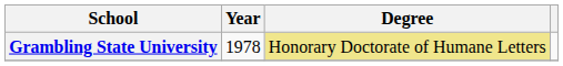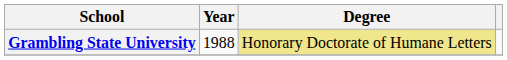 <table class="wikitable sortable plainrowheaders">
 <tr>
 <th scope="col">School</th>
 <th scope="col">Year</th>
 <th scope="col">Degree</th>
 <th scope="col" class="unsortable"></th>
 </tr>
 <tr>
 <th scope="row"><a href='#'>Grambling State University</a></th>
-<td>1978</td>
+<td>1988</td>
 <td style="background: khaki;">Honorary Doctorate of Humane Letters</td>
 <td style="text-align:center;"></td>
 </tr>
 <tr>
 </tr>
 </table>
